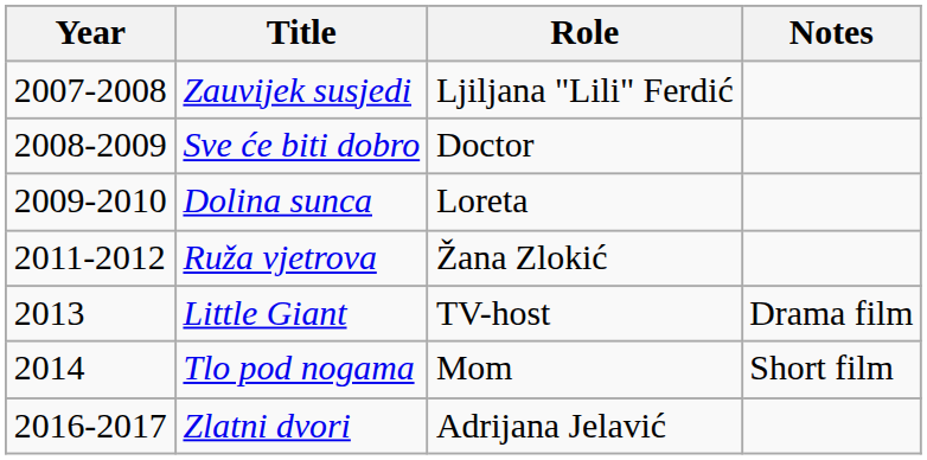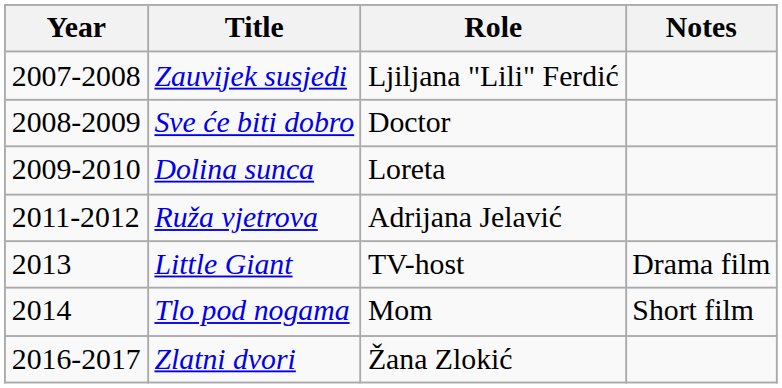 <table class="wikitable sortable">
 <tr>
 <th>Year</th>
 <th>Title</th>
 <th>Role</th>
 <th class="unsortable">Notes</th>
 </tr>
 <tr>
 <td>2007-2008</td>
 <td><em><a href='#'>Zauvijek susjedi</a></em></td>
 <td>Ljiljana "Lili" Ferdić</td>
 <td></td>
 </tr>
 <tr>
 <td>2008-2009</td>
 <td><em><a href='#'>Sve će biti dobro</a></em></td>
 <td>Doctor</td>
 <td></td>
 </tr>
 <tr>
 <td>2009-2010</td>
 <td><em><a href='#'>Dolina sunca</a></em></td>
 <td>Loreta</td>
 <td></td>
 </tr>
 <tr>
 <td>2011-2012</td>
 <td><em><a href='#'>Ruža vjetrova</a></em></td>
-<td>Žana Zlokić</td>
+<td>Adrijana Jelavić</td>
 <td></td>
 </tr>
 <tr>
 <td>2013</td>
 <td><em><a href='#'>Little Giant</a></em></td>
 <td>TV-host</td>
 <td>Drama film</td>
 </tr>
 <tr>
 <td>2014</td>
 <td><em><a href='#'>Tlo pod nogama</a></em></td>
 <td>Mom</td>
 <td>Short film</td>
 </tr>
 <tr>
 <td>2016-2017</td>
 <td><em><a href='#'>Zlatni dvori</a></em></td>
-<td>Adrijana Jelavić</td>
+<td>Žana Zlokić</td>
 <td></td>
 </tr>
 </table>
